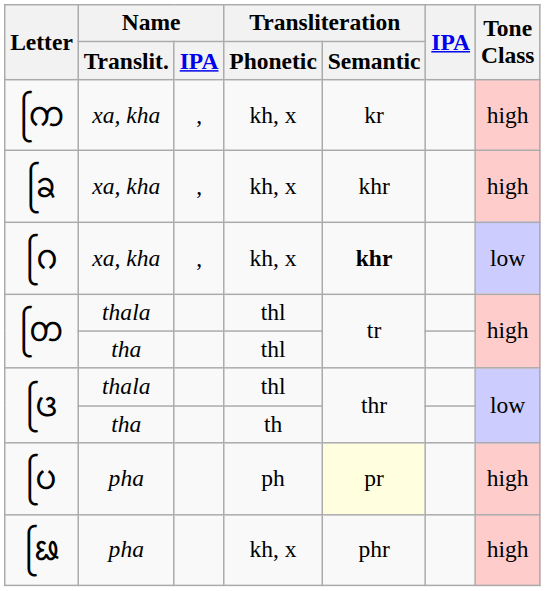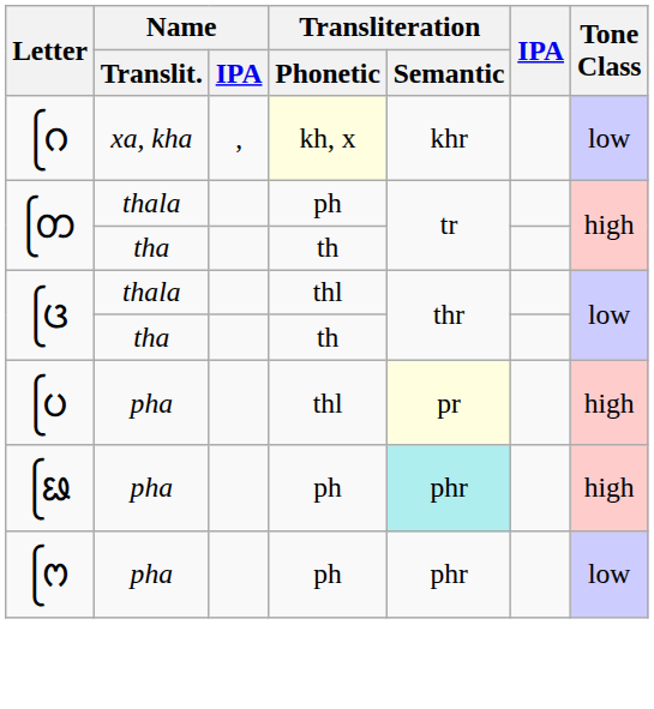 <table class="wikitable" style="text-align: center;">
 <tr>
 <th rowspan="2">Letter</th>
 <th colspan="2">Name</th>
 <th colspan="2">Transliteration</th>
 <th rowspan="2"><a href='#'>IPA</a></th>
 <th rowspan="2">Tone<br>Class</th>
 </tr>
 <tr>
 <th>Translit.</th>
 <th><a href='#'>IPA</a></th>
 <th>Phonetic</th>
 <th>Semantic</th>
 </tr>
 <tr>
-<td style="font-size: 150%">ᨠᩕ</td>
-<td><em>xa, kha</em></td>
-<td>,</td>
-<td>kh, x</td>
-<td>kr</td>
-<td></td>
-<td style="background: #fcc">high</td>
-</tr>
-<tr>
-<td style="font-size: 150%">ᨡᩕ</td>
-<td><em>xa, kha</em></td>
-<td>,</td>
-<td>kh, x</td>
-<td>khr</td>
-<td></td>
-<td style="background: #fcc">high</td>
-</tr>
-<tr>
 <td style="font-size: 150%">ᨣᩕ</td>
 <td><em>xa, kha</em></td>
 <td>,</td>
-<td>kh, x</td>
-<td><strong>khr</strong></td>
+<td style="background: lightyellow;">kh, x</td>
+<td>khr</td>
 <td></td>
 <td style="background: #ccf">low</td>
 </tr>
 <tr>
 <td rowspan="2" style="font-size: 150%">ᨲᩕ</td>
 <td><em>thala</em></td>
 <td></td>
-<td>thl</td>
+<td>ph</td>
 <td rowspan="2">tr</td>
 <td></td>
 <td rowspan="2" style="background: #fcc">high</td>
 </tr>
 <tr>
 <td><em>tha</em></td>
 <td></td>
-<td>thl</td>
+<td>th</td>
 <td></td>
 </tr>
 <tr>
 <td rowspan="2" style="font-size: 150%">ᨴᩕ</td>
 <td><em>thala</em></td>
 <td></td>
 <td>thl</td>
 <td rowspan="2">thr</td>
 <td></td>
 <td rowspan="2" style="background: #ccf">low</td>
 </tr>
 <tr>
 <td><em>tha</em></td>
 <td></td>
 <td>th</td>
 <td></td>
 </tr>
 <tr>
 <td style="font-size: 150%">ᨷᩕ</td>
 <td><em>pha</em></td>
 <td></td>
-<td>ph</td>
+<td>thl</td>
 <td style="background: lightyellow;">pr</td>
 <td></td>
 <td style="background: #fcc">high</td>
 </tr>
 <tr>
 <td style="font-size: 150%">ᨹᩕ</td>
 <td><em>pha</em></td>
 <td></td>
-<td>kh, x</td>
-<td>phr</td>
+<td>ph</td>
+<td style="background: paleturquoise;">phr</td>
 <td></td>
 <td style="background: #fcc">high</td>
 </tr>
+<tr>
+<td style="font-size: 150%">ᨻᩕ</td>
+<td><em>pha</em></td>
+<td></td>
+<td>ph</td>
+<td>phr</td>
+<td></td>
+<td style="background: #ccf">low</td>
+</tr>
 </table>
